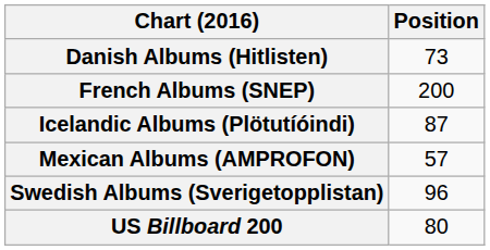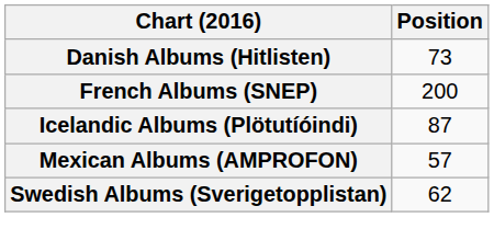 <table class="wikitable sortable plainrowheaders" style="text-align:center">
 <tr>
 <th scope="col">Chart (2016)</th>
 <th scope="col">Position</th>
 </tr>
 <tr>
 <th scope="row">Danish Albums (Hitlisten)</th>
 <td>73</td>
 </tr>
 <tr>
 <th scope="row">French Albums (SNEP)</th>
 <td>200</td>
 </tr>
 <tr>
 <th scope="row">Icelandic Albums (Plötutíóindi)</th>
 <td>87</td>
 </tr>
 <tr>
 <th scope="row">Mexican Albums (AMPROFON)</th>
 <td>57</td>
 </tr>
 <tr>
 <th scope="row">Swedish Albums (Sverigetopplistan)</th>
-<td>96</td>
-</tr>
-<tr>
-<th scope="row">US <em>Billboard</em> 200</th>
-<td>80</td>
+<td>62</td>
 </tr>
 </table>
